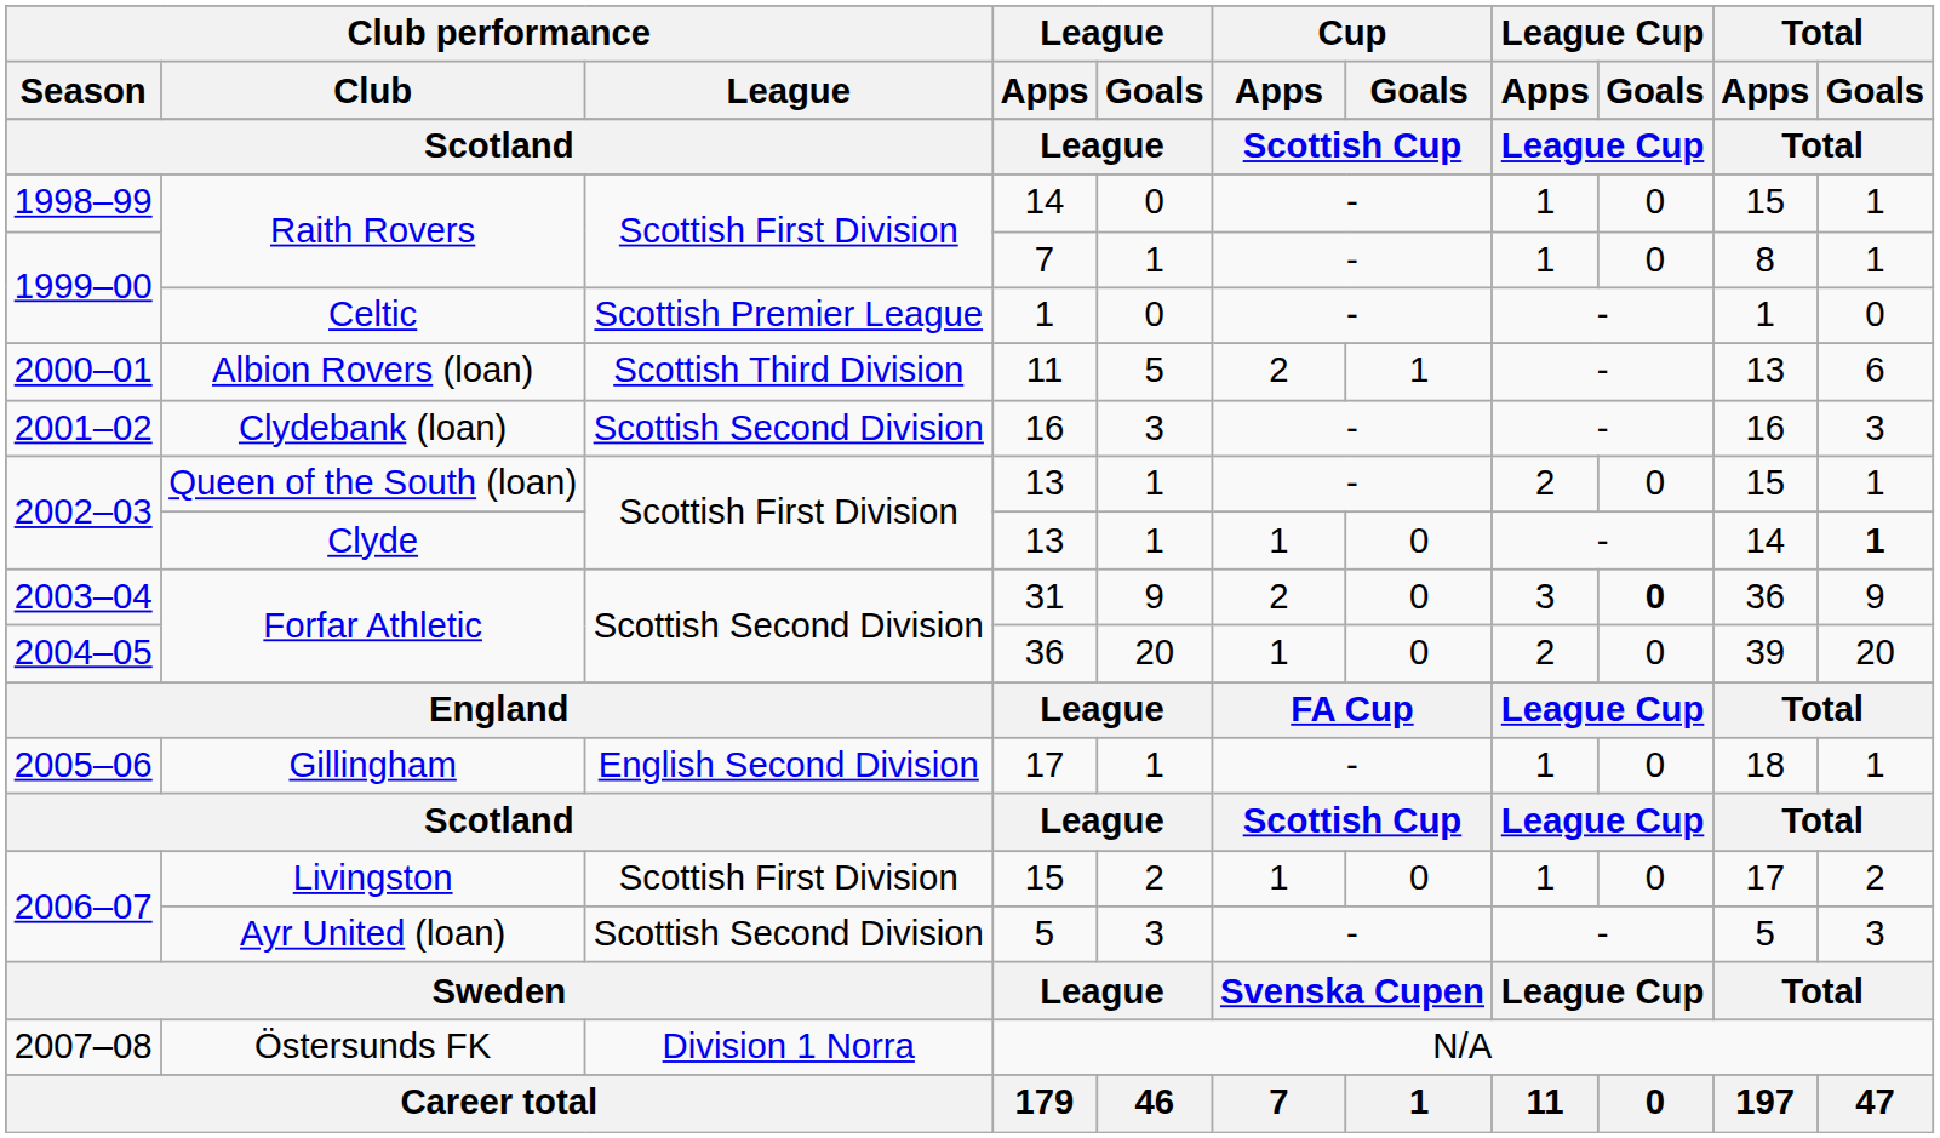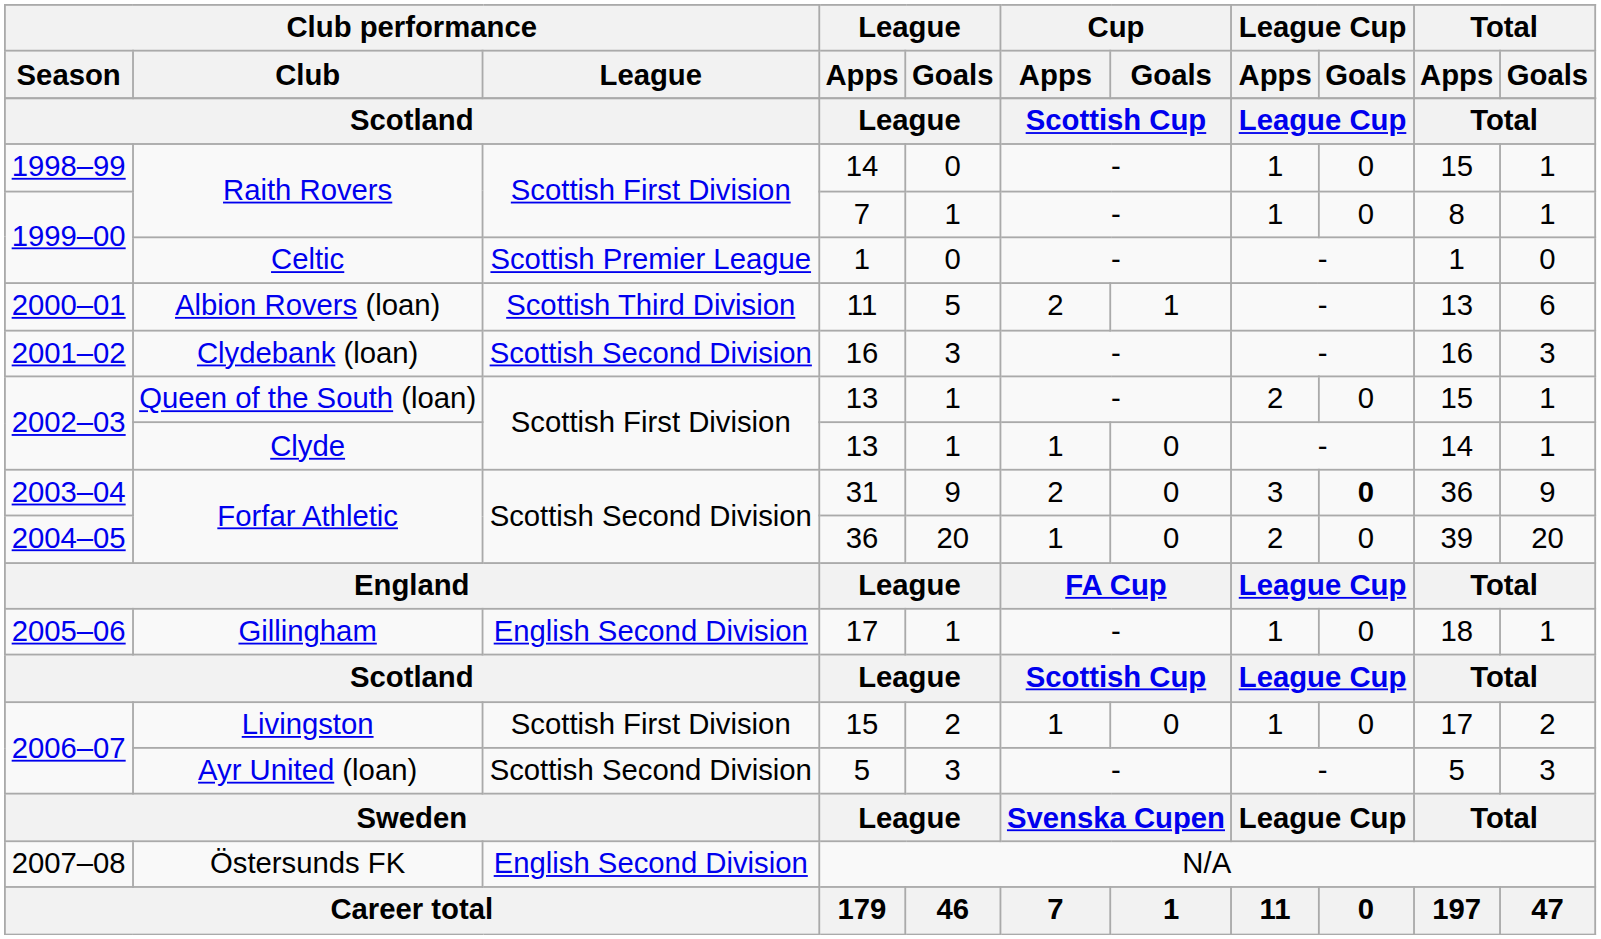 <table class="wikitable" style="text-align:center">
 <tr>
 <th colspan=3>Club performance</th>
 <th colspan=2>League</th>
 <th colspan=2>Cup</th>
 <th colspan=2>League Cup</th>
 <th colspan=2>Total</th>
 </tr>
 <tr>
 <th>Season</th>
 <th>Club</th>
 <th>League</th>
 <th>Apps</th>
 <th>Goals</th>
 <th>Apps</th>
 <th>Goals</th>
 <th>Apps</th>
 <th>Goals</th>
 <th>Apps</th>
 <th>Goals</th>
 </tr>
 <tr>
 </tr>
 <tr>
 <th colspan=3>Scotland</th>
 <th colspan=2>League</th>
 <th colspan=2><a href='#'>Scottish Cup</a></th>
 <th colspan=2><a href='#'>League Cup</a></th>
 <th colspan=2>Total</th>
 </tr>
 <tr>
 <td><a href='#'>1998–99</a></td>
 <td rowspan="2"><a href='#'>Raith Rovers</a></td>
 <td rowspan="2"><a href='#'>Scottish First Division</a></td>
 <td>14</td>
 <td>0</td>
 <td colspan="2">-</td>
 <td>1</td>
 <td>0</td>
 <td>15</td>
 <td>1</td>
 </tr>
 <tr>
 <td rowspan="2"><a href='#'>1999–00</a></td>
 <td>7</td>
 <td>1</td>
 <td colspan="2">-</td>
 <td>1</td>
 <td>0</td>
 <td>8</td>
 <td>1</td>
 </tr>
 <tr>
 <td><a href='#'>Celtic</a></td>
 <td><a href='#'>Scottish Premier League</a></td>
 <td>1</td>
 <td>0</td>
 <td colspan="2">-</td>
 <td colspan="2">-</td>
 <td>1</td>
 <td>0</td>
 </tr>
 <tr>
 <td><a href='#'>2000–01</a></td>
 <td><a href='#'>Albion Rovers</a> (loan)</td>
 <td><a href='#'>Scottish Third Division</a></td>
 <td>11</td>
 <td>5</td>
 <td>2</td>
 <td>1</td>
 <td colspan="2">-</td>
 <td>13</td>
 <td>6</td>
 </tr>
 <tr>
 <td><a href='#'>2001–02</a></td>
 <td><a href='#'>Clydebank</a> (loan)</td>
 <td><a href='#'>Scottish Second Division</a></td>
 <td>16</td>
 <td>3</td>
 <td colspan="2">-</td>
 <td colspan="2">-</td>
 <td>16</td>
 <td>3</td>
 </tr>
 <tr>
 <td rowspan="2"><a href='#'>2002–03</a></td>
 <td><a href='#'>Queen of the South</a> (loan)</td>
 <td rowspan="2">Scottish First Division</td>
 <td>13</td>
 <td>1</td>
 <td colspan="2">-</td>
 <td>2</td>
 <td>0</td>
 <td>15</td>
 <td>1</td>
 </tr>
 <tr>
 <td><a href='#'>Clyde</a></td>
 <td>13</td>
 <td>1</td>
 <td>1</td>
 <td>0</td>
 <td colspan="2">-</td>
 <td>14</td>
-<td><strong>1</strong></td>
+<td>1</td>
 </tr>
 <tr>
 <td><a href='#'>2003–04</a></td>
 <td rowspan="2"><a href='#'>Forfar Athletic</a></td>
 <td rowspan="2">Scottish Second Division</td>
 <td>31</td>
 <td>9</td>
 <td>2</td>
 <td>0</td>
 <td>3</td>
 <td><strong>0</strong></td>
 <td>36</td>
 <td>9</td>
 </tr>
 <tr>
 <td><a href='#'>2004–05</a></td>
 <td>36</td>
 <td>20</td>
 <td>1</td>
 <td>0</td>
 <td>2</td>
 <td>0</td>
 <td>39</td>
 <td>20</td>
 </tr>
 <tr>
 <th colspan=3>England</th>
 <th colspan=2>League</th>
 <th colspan=2><a href='#'>FA Cup</a></th>
 <th colspan=2><a href='#'>League Cup</a></th>
 <th colspan=2>Total</th>
 </tr>
 <tr>
 <td><a href='#'>2005–06</a></td>
 <td><a href='#'>Gillingham</a></td>
 <td><a href='#'>English Second Division</a></td>
 <td>17</td>
 <td>1</td>
 <td colspan="2">-</td>
 <td>1</td>
 <td>0</td>
 <td>18</td>
 <td>1</td>
 </tr>
 <tr>
 <th colspan=3>Scotland</th>
 <th colspan=2>League</th>
 <th colspan=2><a href='#'>Scottish Cup</a></th>
 <th colspan=2><a href='#'>League Cup</a></th>
 <th colspan=2>Total</th>
 </tr>
 <tr>
 <td rowspan="2"><a href='#'>2006–07</a></td>
 <td><a href='#'>Livingston</a></td>
 <td>Scottish First Division</td>
 <td>15</td>
 <td>2</td>
 <td>1</td>
 <td>0</td>
 <td>1</td>
 <td>0</td>
 <td>17</td>
 <td>2</td>
 </tr>
 <tr>
 <td><a href='#'>Ayr United</a> (loan)</td>
 <td>Scottish Second Division</td>
 <td>5</td>
 <td>3</td>
 <td colspan="2">-</td>
 <td colspan="2">-</td>
 <td>5</td>
 <td>3</td>
 </tr>
 <tr>
 <th colspan=3>Sweden</th>
 <th colspan=2>League</th>
 <th colspan=2><a href='#'>Svenska Cupen</a></th>
 <th colspan=2>League Cup</th>
 <th colspan=2>Total</th>
 </tr>
 <tr>
 <td>2007–08</td>
 <td>Östersunds FK</td>
-<td><a href='#'>Division 1 Norra</a></td>
+<td><a href='#'>English Second Division</a></td>
 <td colspan="8">N/A</td>
 </tr>
 <tr>
 <th colspan=3>Career total</th>
 <th><strong>179</strong></th>
 <th><strong>46</strong></th>
 <th><strong>7</strong></th>
 <th><strong>1</strong></th>
 <th><strong>11</strong></th>
 <th><strong>0</strong></th>
 <th><strong>197</strong></th>
 <th><strong>47</strong></th>
 </tr>
 </table>
